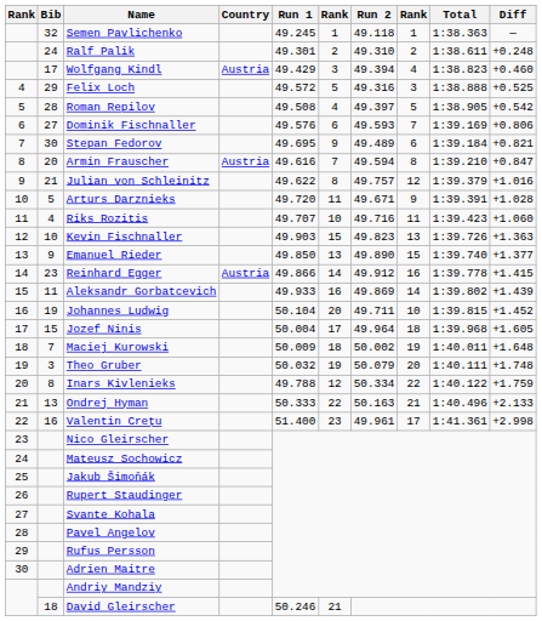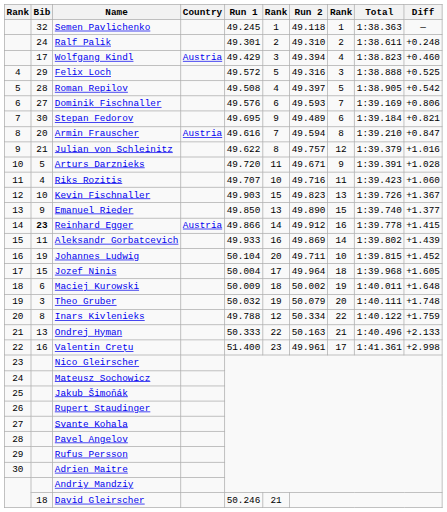 <table class="wikitable sortable" style="text-align:center">
 <tr>
 <th>Rank</th>
 <th>Bib</th>
 <th>Name</th>
 <th>Country</th>
 <th>Run 1</th>
 <th>Rank</th>
 <th>Run 2</th>
 <th>Rank</th>
 <th>Total</th>
 <th>Diff</th>
 </tr>
 <tr>
 <td></td>
 <td>32</td>
 <td align=left><a href='#'>Semen Pavlichenko</a></td>
 <td align=left></td>
 <td>49.245</td>
 <td>1</td>
 <td>49.118</td>
 <td>1</td>
 <td>1:38.363</td>
 <td>—</td>
 </tr>
 <tr>
 <td></td>
 <td>24</td>
 <td align=left><a href='#'>Ralf Palik</a></td>
 <td align=left></td>
 <td>49.301</td>
 <td>2</td>
 <td>49.310</td>
 <td>2</td>
 <td>1:38.611</td>
 <td>+0.248</td>
 </tr>
 <tr>
 <td></td>
 <td>17</td>
 <td align=left><a href='#'>Wolfgang Kindl</a></td>
 <td align=left> <a href='#'>Austria</a></td>
 <td>49.429</td>
 <td>3</td>
 <td>49.394</td>
 <td>4</td>
 <td>1:38.823</td>
 <td>+0.460</td>
 </tr>
 <tr>
 <td>4</td>
 <td>29</td>
 <td align=left><a href='#'>Felix Loch</a></td>
 <td align=left></td>
 <td>49.572</td>
 <td>5</td>
 <td>49.316</td>
 <td>3</td>
 <td>1:38.888</td>
 <td>+0.525</td>
 </tr>
 <tr>
 <td>5</td>
 <td>28</td>
 <td align=left><a href='#'>Roman Repilov</a></td>
 <td align=left></td>
 <td>49.508</td>
 <td>4</td>
 <td>49.397</td>
 <td>5</td>
 <td>1:38.905</td>
 <td>+0.542</td>
 </tr>
 <tr>
 <td>6</td>
 <td>27</td>
 <td align=left><a href='#'>Dominik Fischnaller</a></td>
 <td align=left></td>
 <td>49.576</td>
 <td>6</td>
 <td>49.593</td>
 <td>7</td>
 <td>1:39.169</td>
 <td>+0.806</td>
 </tr>
 <tr>
 <td>7</td>
 <td>30</td>
 <td align=left><a href='#'>Stepan Fedorov</a></td>
 <td align=left></td>
 <td>49.695</td>
 <td>9</td>
 <td>49.489</td>
 <td>6</td>
 <td>1:39.184</td>
 <td>+0.821</td>
 </tr>
 <tr>
 <td>8</td>
 <td>20</td>
 <td align=left><a href='#'>Armin Frauscher</a></td>
 <td align=left> <a href='#'>Austria</a></td>
 <td>49.616</td>
 <td>7</td>
 <td>49.594</td>
 <td>8</td>
 <td>1:39.210</td>
 <td>+0.847</td>
 </tr>
 <tr>
 <td>9</td>
 <td>21</td>
 <td align=left><a href='#'>Julian von Schleinitz</a></td>
 <td align=left></td>
 <td>49.622</td>
 <td>8</td>
 <td>49.757</td>
 <td>12</td>
 <td>1:39.379</td>
 <td>+1.016</td>
 </tr>
 <tr>
 <td>10</td>
 <td>5</td>
 <td align=left><a href='#'>Arturs Darznieks</a></td>
 <td align=left></td>
 <td>49.720</td>
 <td>11</td>
 <td>49.671</td>
 <td>9</td>
 <td>1:39.391</td>
 <td>+1.028</td>
 </tr>
 <tr>
 <td>11</td>
 <td>4</td>
 <td align=left><a href='#'>Riks Rozitis</a></td>
 <td align=left></td>
 <td>49.707</td>
 <td>10</td>
 <td>49.716</td>
 <td>11</td>
 <td>1:39.423</td>
 <td>+1.060</td>
 </tr>
 <tr>
 <td>12</td>
 <td>10</td>
 <td align=left><a href='#'>Kevin Fischnaller</a></td>
 <td align=left></td>
 <td>49.903</td>
 <td>15</td>
 <td>49.823</td>
 <td>13</td>
 <td>1:39.726</td>
-<td>+1.363</td>
+<td>+1.367</td>
 </tr>
 <tr>
 <td>13</td>
 <td>9</td>
 <td align=left><a href='#'>Emanuel Rieder</a></td>
 <td align=left></td>
 <td>49.850</td>
 <td>13</td>
 <td>49.890</td>
 <td>15</td>
 <td>1:39.740</td>
 <td>+1.377</td>
 </tr>
 <tr>
 <td>14</td>
-<td>23</td>
+<td><strong>23</strong></td>
 <td align=left><a href='#'>Reinhard Egger</a></td>
 <td align=left> <a href='#'>Austria</a></td>
 <td>49.866</td>
 <td>14</td>
 <td>49.912</td>
 <td>16</td>
 <td>1:39.778</td>
 <td>+1.415</td>
 </tr>
 <tr>
 <td>15</td>
 <td>11</td>
 <td align=left><a href='#'>Aleksandr Gorbatcevich</a></td>
 <td align=left></td>
 <td>49.933</td>
 <td>16</td>
 <td>49.869</td>
 <td>14</td>
 <td>1:39.802</td>
 <td>+1.439</td>
 </tr>
 <tr>
 <td>16</td>
 <td>19</td>
 <td align=left><a href='#'>Johannes Ludwig</a></td>
 <td align=left></td>
 <td>50.104</td>
 <td>20</td>
 <td>49.711</td>
 <td>10</td>
 <td>1:39.815</td>
 <td>+1.452</td>
 </tr>
 <tr>
 <td>17</td>
 <td>15</td>
 <td align=left><a href='#'>Jozef Ninis</a></td>
 <td align=left></td>
 <td>50.004</td>
 <td>17</td>
 <td>49.964</td>
 <td>18</td>
 <td>1:39.968</td>
 <td>+1.605</td>
 </tr>
 <tr>
 <td>18</td>
-<td>7</td>
+<td>6</td>
 <td align=left><a href='#'>Maciej Kurowski</a></td>
 <td align=left></td>
 <td>50.009</td>
 <td>18</td>
 <td>50.002</td>
 <td>19</td>
 <td>1:40.011</td>
 <td>+1.648</td>
 </tr>
 <tr>
 <td>19</td>
 <td>3</td>
 <td align=left><a href='#'>Theo Gruber</a></td>
 <td align=left></td>
 <td>50.032</td>
 <td>19</td>
 <td>50.079</td>
 <td>20</td>
 <td>1:40.111</td>
 <td>+1.748</td>
 </tr>
 <tr>
 <td>20</td>
 <td>8</td>
 <td align=left><a href='#'>Inars Kivlenieks</a></td>
 <td align=left></td>
 <td>49.788</td>
 <td>12</td>
 <td>50.334</td>
 <td>22</td>
 <td>1:40.122</td>
 <td>+1.759</td>
 </tr>
 <tr>
 <td>21</td>
 <td>13</td>
 <td align=left><a href='#'>Ondrej Hyman</a></td>
 <td align=left></td>
 <td>50.333</td>
 <td>22</td>
 <td>50.163</td>
 <td>21</td>
 <td>1:40.496</td>
 <td>+2.133</td>
 </tr>
 <tr>
 <td>22</td>
 <td>16</td>
 <td align=left><a href='#'>Valentin Crețu</a></td>
 <td align=left></td>
 <td>51.400</td>
 <td>23</td>
 <td>49.961</td>
 <td>17</td>
 <td>1:41.361</td>
 <td>+2.998</td>
 </tr>
 <tr>
 <td>23</td>
 <td></td>
 <td align=left><a href='#'>Nico Gleirscher</a></td>
 <td align=left></td>
 <td colspan=6 rowspan=9></td>
 </tr>
 <tr>
 <td>24</td>
 <td></td>
 <td align=left><a href='#'>Mateusz Sochowicz</a></td>
 <td align=left></td>
 </tr>
 <tr>
 <td>25</td>
 <td></td>
 <td align=left><a href='#'>Jakub Šimoňák</a></td>
 <td align=left></td>
 </tr>
 <tr>
 <td>26</td>
 <td></td>
 <td align=left><a href='#'>Rupert Staudinger</a></td>
 <td align=left></td>
 </tr>
 <tr>
 <td>27</td>
 <td></td>
 <td align=left><a href='#'>Svante Kohala</a></td>
 <td align=left></td>
 </tr>
 <tr>
 <td>28</td>
 <td></td>
 <td align=left><a href='#'>Pavel Angelov</a></td>
 <td align=left></td>
 </tr>
 <tr>
 <td>29</td>
 <td></td>
 <td align=left><a href='#'>Rufus Persson</a></td>
 <td align=left></td>
 </tr>
 <tr>
 <td>30</td>
 <td></td>
 <td align=left><a href='#'>Adrien Maitre</a></td>
 <td align=left></td>
 </tr>
 <tr>
 <td rowspan=2></td>
 <td></td>
 <td align=left><a href='#'>Andriy Mandziy</a></td>
 <td align=left></td>
 </tr>
 <tr>
 <td>18</td>
 <td align=left><a href='#'>David Gleirscher</a></td>
 <td align=left></td>
 <td>50.246</td>
 <td>21</td>
 <td colspan=4></td>
 </tr>
 </table>
